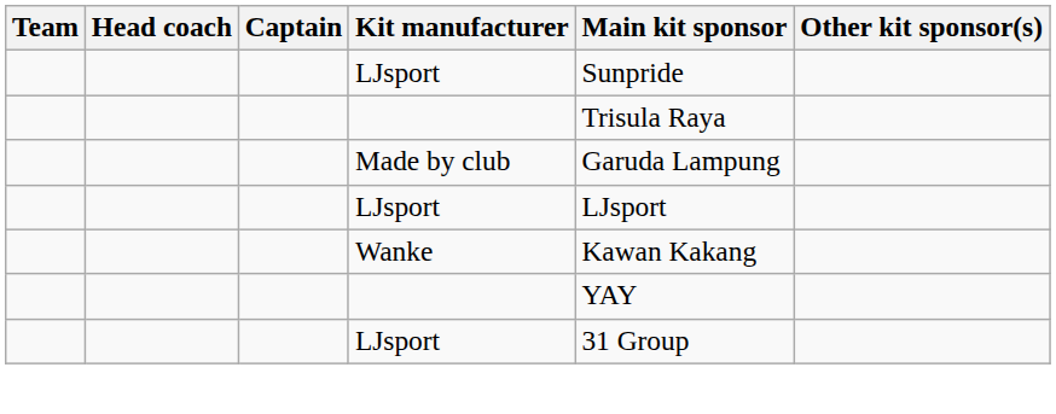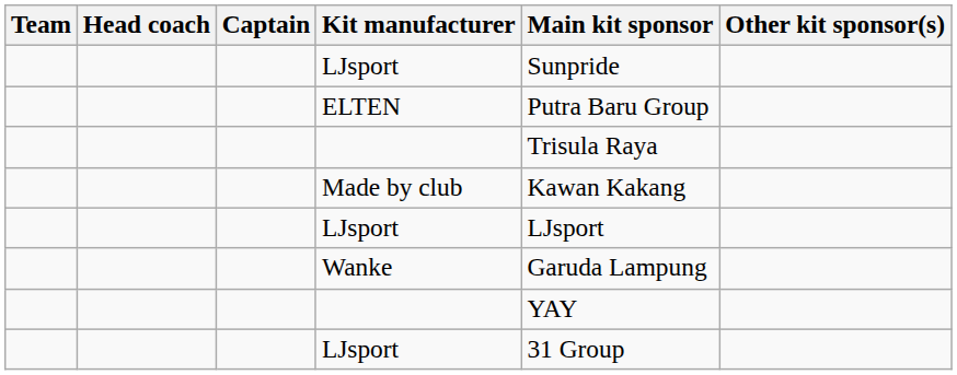 <table class="wikitable sortable">
 <tr>
 <th>Team</th>
 <th>Head coach</th>
 <th>Captain</th>
 <th class="nowrap">Kit manufacturer</th>
 <th>Main kit sponsor</th>
 <th>Other kit sponsor(s)</th>
 </tr>
 <tr>
 <td></td>
 <td></td>
 <td></td>
 <td> LJsport</td>
 <td>Sunpride</td>
 <td></td>
 </tr>
 <tr>
 <td></td>
 <td></td>
 <td></td>
+<td> ELTEN</td>
+<td>Putra Baru Group</td>
+<td></td>
+</tr>
+<tr>
+<td></td>
+<td></td>
+<td></td>
 <td></td>
 <td>Trisula Raya</td>
 <td></td>
 </tr>
 <tr>
 <td></td>
 <td></td>
 <td></td>
 <td> Made by club</td>
-<td>Garuda Lampung</td>
+<td>Kawan Kakang</td>
 <td></td>
 </tr>
 <tr>
 <td></td>
 <td></td>
 <td></td>
 <td> LJsport</td>
 <td>LJsport</td>
 <td></td>
 </tr>
 <tr>
 <td></td>
 <td></td>
 <td></td>
 <td> Wanke</td>
-<td>Kawan Kakang</td>
+<td>Garuda Lampung</td>
 <td></td>
 </tr>
 <tr>
 <td></td>
 <td></td>
 <td></td>
 <td></td>
 <td>YAY</td>
 <td></td>
 </tr>
 <tr>
 <td></td>
 <td></td>
 <td></td>
 <td> LJsport</td>
 <td>31 Group</td>
 <td></td>
 </tr>
 </table>
